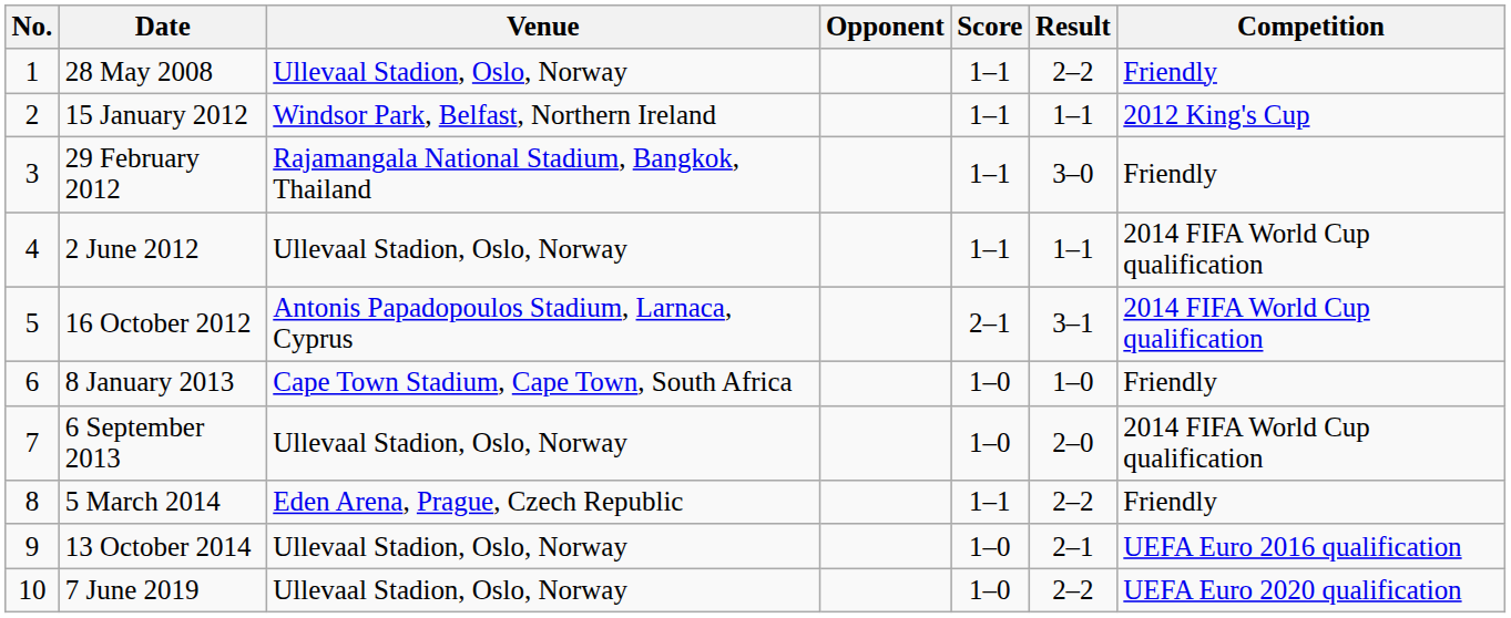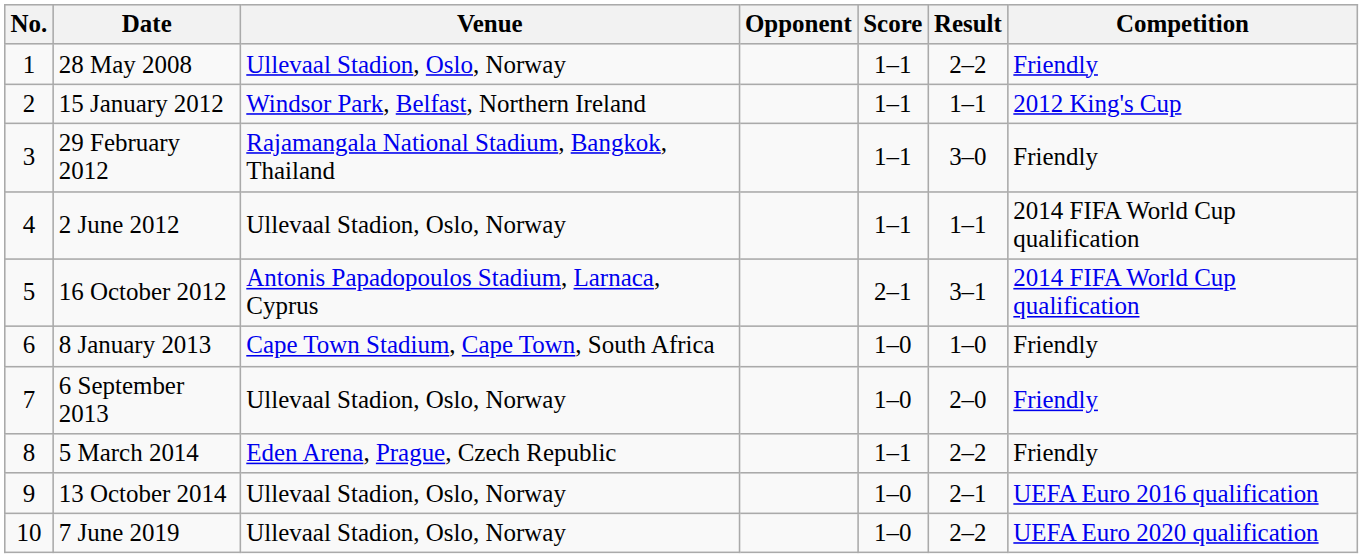 <table class="wikitable sortable">
 <tr>
 <th scope="col">No.</th>
 <th scope="col">Date</th>
 <th scope="col">Venue</th>
 <th scope="col">Opponent</th>
 <th scope="col">Score</th>
 <th scope="col">Result</th>
 <th scope="col">Competition</th>
 </tr>
 <tr>
 <td align="center">1</td>
 <td>28 May 2008</td>
 <td><a href='#'>Ullevaal Stadion</a>, <a href='#'>Oslo</a>, Norway</td>
 <td></td>
 <td align="center">1–1</td>
 <td align="center">2–2</td>
 <td><a href='#'>Friendly</a></td>
 </tr>
 <tr>
 <td align="center">2</td>
 <td>15 January 2012</td>
 <td><a href='#'>Windsor Park</a>, <a href='#'>Belfast</a>, Northern Ireland</td>
 <td></td>
 <td align="center">1–1</td>
 <td align="center">1–1</td>
 <td><a href='#'>2012 King's Cup</a></td>
 </tr>
 <tr>
 <td align="center">3</td>
 <td>29 February 2012</td>
 <td><a href='#'>Rajamangala National Stadium</a>, <a href='#'>Bangkok</a>, Thailand</td>
 <td></td>
 <td align="center">1–1</td>
 <td align="center">3–0</td>
 <td>Friendly</td>
 </tr>
 <tr>
 <td align="center">4</td>
 <td>2 June 2012</td>
 <td>Ullevaal Stadion, Oslo, Norway</td>
 <td></td>
 <td align="center">1–1</td>
 <td align="center">1–1</td>
 <td>2014 FIFA World Cup qualification</td>
 </tr>
 <tr>
 <td align="center">5</td>
 <td>16 October 2012</td>
 <td><a href='#'>Antonis Papadopoulos Stadium</a>, <a href='#'>Larnaca</a>, Cyprus</td>
 <td></td>
 <td align="center">2–1</td>
 <td align="center">3–1</td>
 <td><a href='#'>2014 FIFA World Cup qualification</a></td>
 </tr>
 <tr>
 <td align="center">6</td>
 <td>8 January 2013</td>
 <td><a href='#'>Cape Town Stadium</a>, <a href='#'>Cape Town</a>, South Africa</td>
 <td></td>
 <td align="center">1–0</td>
 <td align="center">1–0</td>
 <td>Friendly</td>
 </tr>
 <tr>
 <td align="center">7</td>
 <td>6 September 2013</td>
 <td>Ullevaal Stadion, Oslo, Norway</td>
 <td></td>
 <td align="center">1–0</td>
 <td align="center">2–0</td>
-<td>2014 FIFA World Cup qualification</td>
+<td><a href='#'>Friendly</a></td>
 </tr>
 <tr>
 <td align="center">8</td>
 <td>5 March 2014</td>
 <td><a href='#'>Eden Arena</a>, <a href='#'>Prague</a>, Czech Republic</td>
 <td></td>
 <td align="center">1–1</td>
 <td align="center">2–2</td>
 <td>Friendly</td>
 </tr>
 <tr>
 <td align="center">9</td>
 <td>13 October 2014</td>
 <td>Ullevaal Stadion, Oslo, Norway</td>
 <td></td>
 <td align="center">1–0</td>
 <td align="center">2–1</td>
 <td><a href='#'>UEFA Euro 2016 qualification</a></td>
 </tr>
 <tr>
 <td align="center">10</td>
 <td>7 June 2019</td>
 <td>Ullevaal Stadion, Oslo, Norway</td>
 <td></td>
 <td align="center">1–0</td>
 <td align="center">2–2</td>
 <td><a href='#'>UEFA Euro 2020 qualification</a></td>
 </tr>
 </table>
